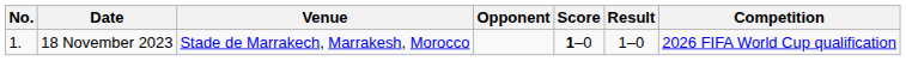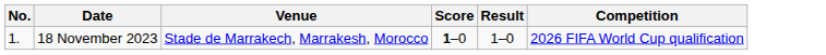 <table class="wikitable">
 <tr>
 <th>No.</th>
 <th>Date</th>
 <th>Venue</th>
-<th>Opponent</th>
 <th>Score</th>
 <th>Result</th>
 <th>Competition</th>
 </tr>
 <tr>
 <td>1.</td>
 <td>18 November 2023</td>
 <td><a href='#'>Stade de Marrakech</a>, <a href='#'>Marrakesh</a>, <a href='#'>Morocco</a></td>
-<td></td>
 <td align=center><strong>1</strong>–0</td>
 <td align=center>1–0</td>
 <td><a href='#'>2026 FIFA World Cup qualification</a></td>
 </tr>
 </table>
